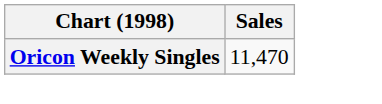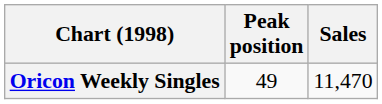 <table class="wikitable sortable plainrowheaders">
 <tr>
 <th scope="col">Chart (1998)</th>
+<th scope="col">Peak<br>position</th>
 <th scope="col">Sales</th>
 </tr>
 <tr>
 <th scope="row"><a href='#'>Oricon</a> Weekly Singles</th>
+<td align="center">49</td>
 <td align="center">11,470</td>
 </tr>
 </table>
